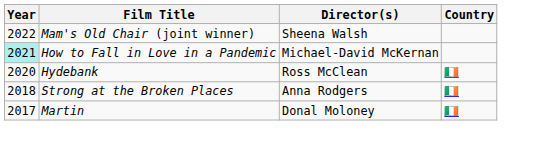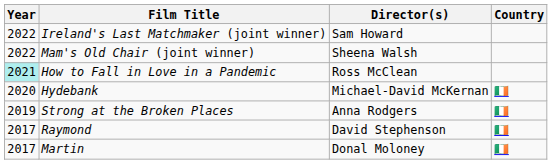 <table class="wikitable">
 <tr>
 <th>Year</th>
 <th>Film Title</th>
 <th>Director(s)</th>
 <th>Country</th>
+</tr>
+<tr>
+<td>2022</td>
+<td><em>Ireland's Last Matchmaker</em> (joint winner)</td>
+<td>Sam Howard</td>
+<td></td>
 </tr>
 <tr>
 <td>2022</td>
 <td><em>Mam's Old Chair</em> (joint winner)</td>
 <td>Sheena Walsh</td>
 <td></td>
 </tr>
 <tr>
 <td style="background: paleturquoise;">2021</td>
 <td><em>How to Fall in Love in a Pandemic</em></td>
-<td>Michael-David McKernan</td>
+<td>Ross McClean</td>
 <td></td>
 </tr>
 <tr>
 <td>2020</td>
 <td><em>Hydebank</em></td>
-<td>Ross McClean</td>
+<td>Michael-David McKernan</td>
 <td><a href='#'>🇮🇪</a></td>
 </tr>
 <tr>
-<td>2018</td>
+<td>2019</td>
 <td><em>Strong at the Broken Places</em></td>
 <td>Anna Rodgers</td>
+<td><a href='#'>🇮🇪</a></td>
+</tr>
+<tr>
+<td>2017</td>
+<td><em>Raymond</em></td>
+<td>David Stephenson</td>
 <td><a href='#'>🇮🇪</a></td>
 </tr>
 <tr>
 <td>2017</td>
 <td><em>Martin</em></td>
 <td>Donal Moloney</td>
 <td><a href='#'>🇮🇪</a></td>
 </tr>
 </table>
